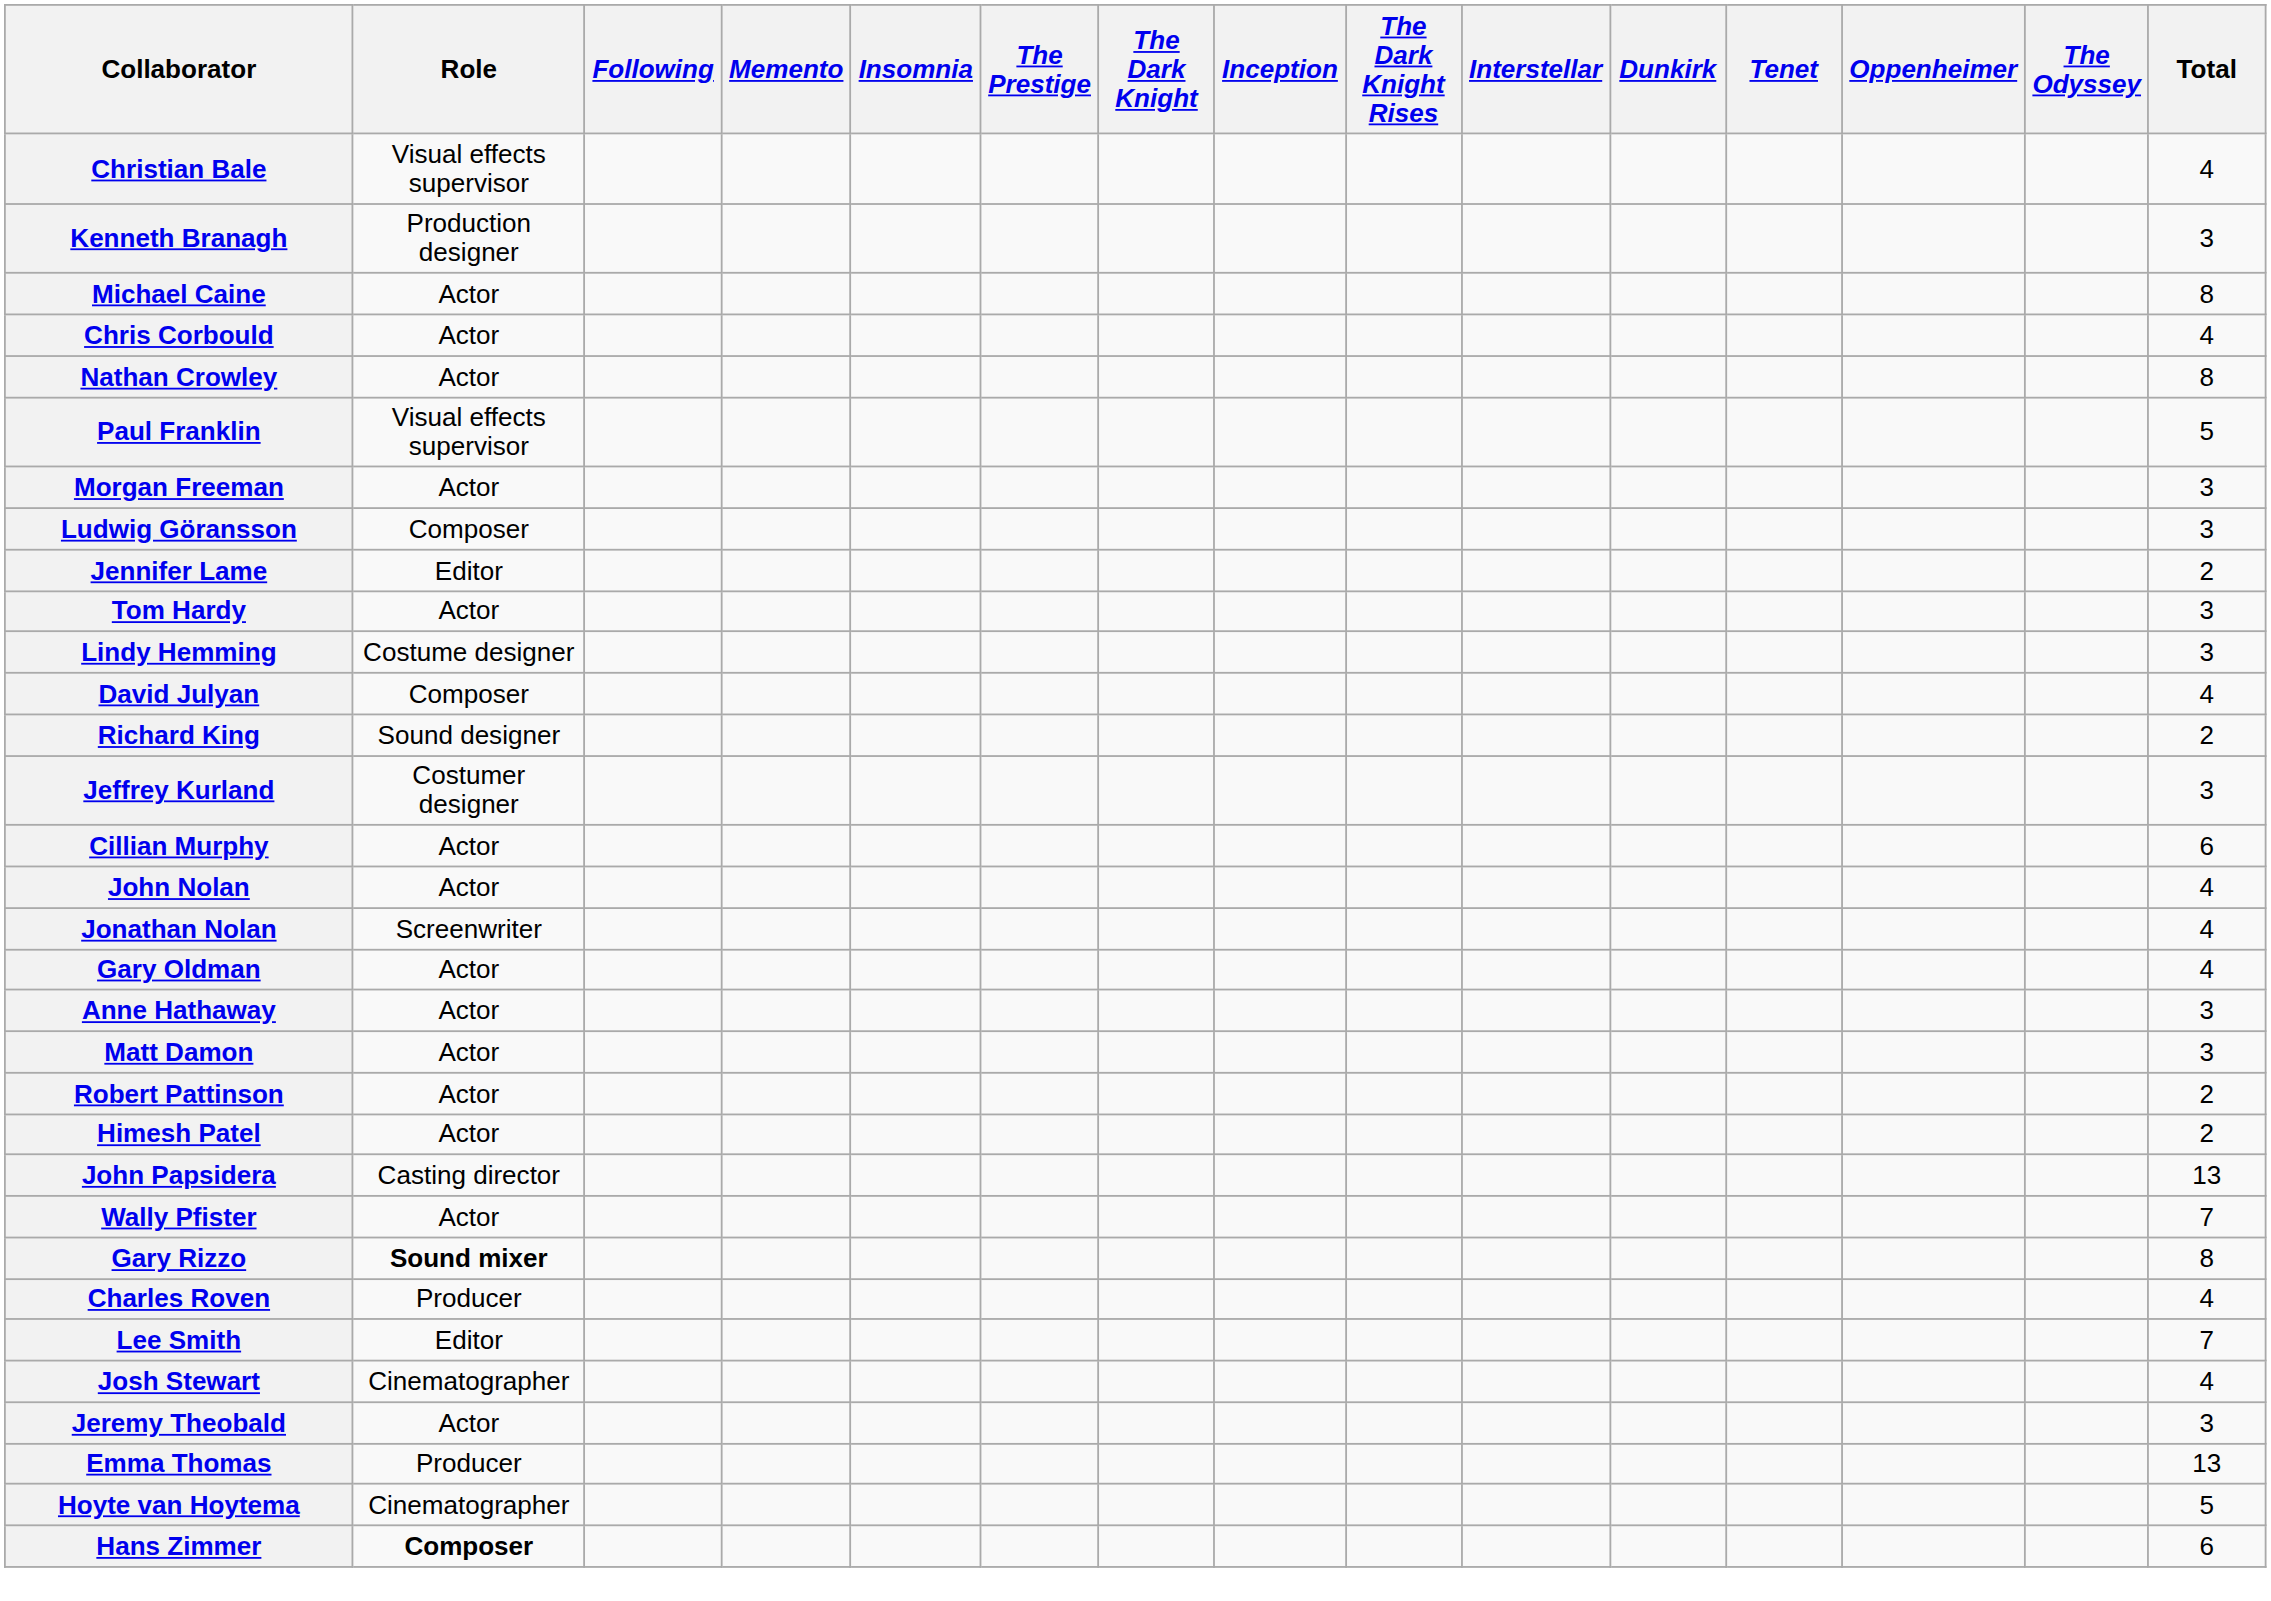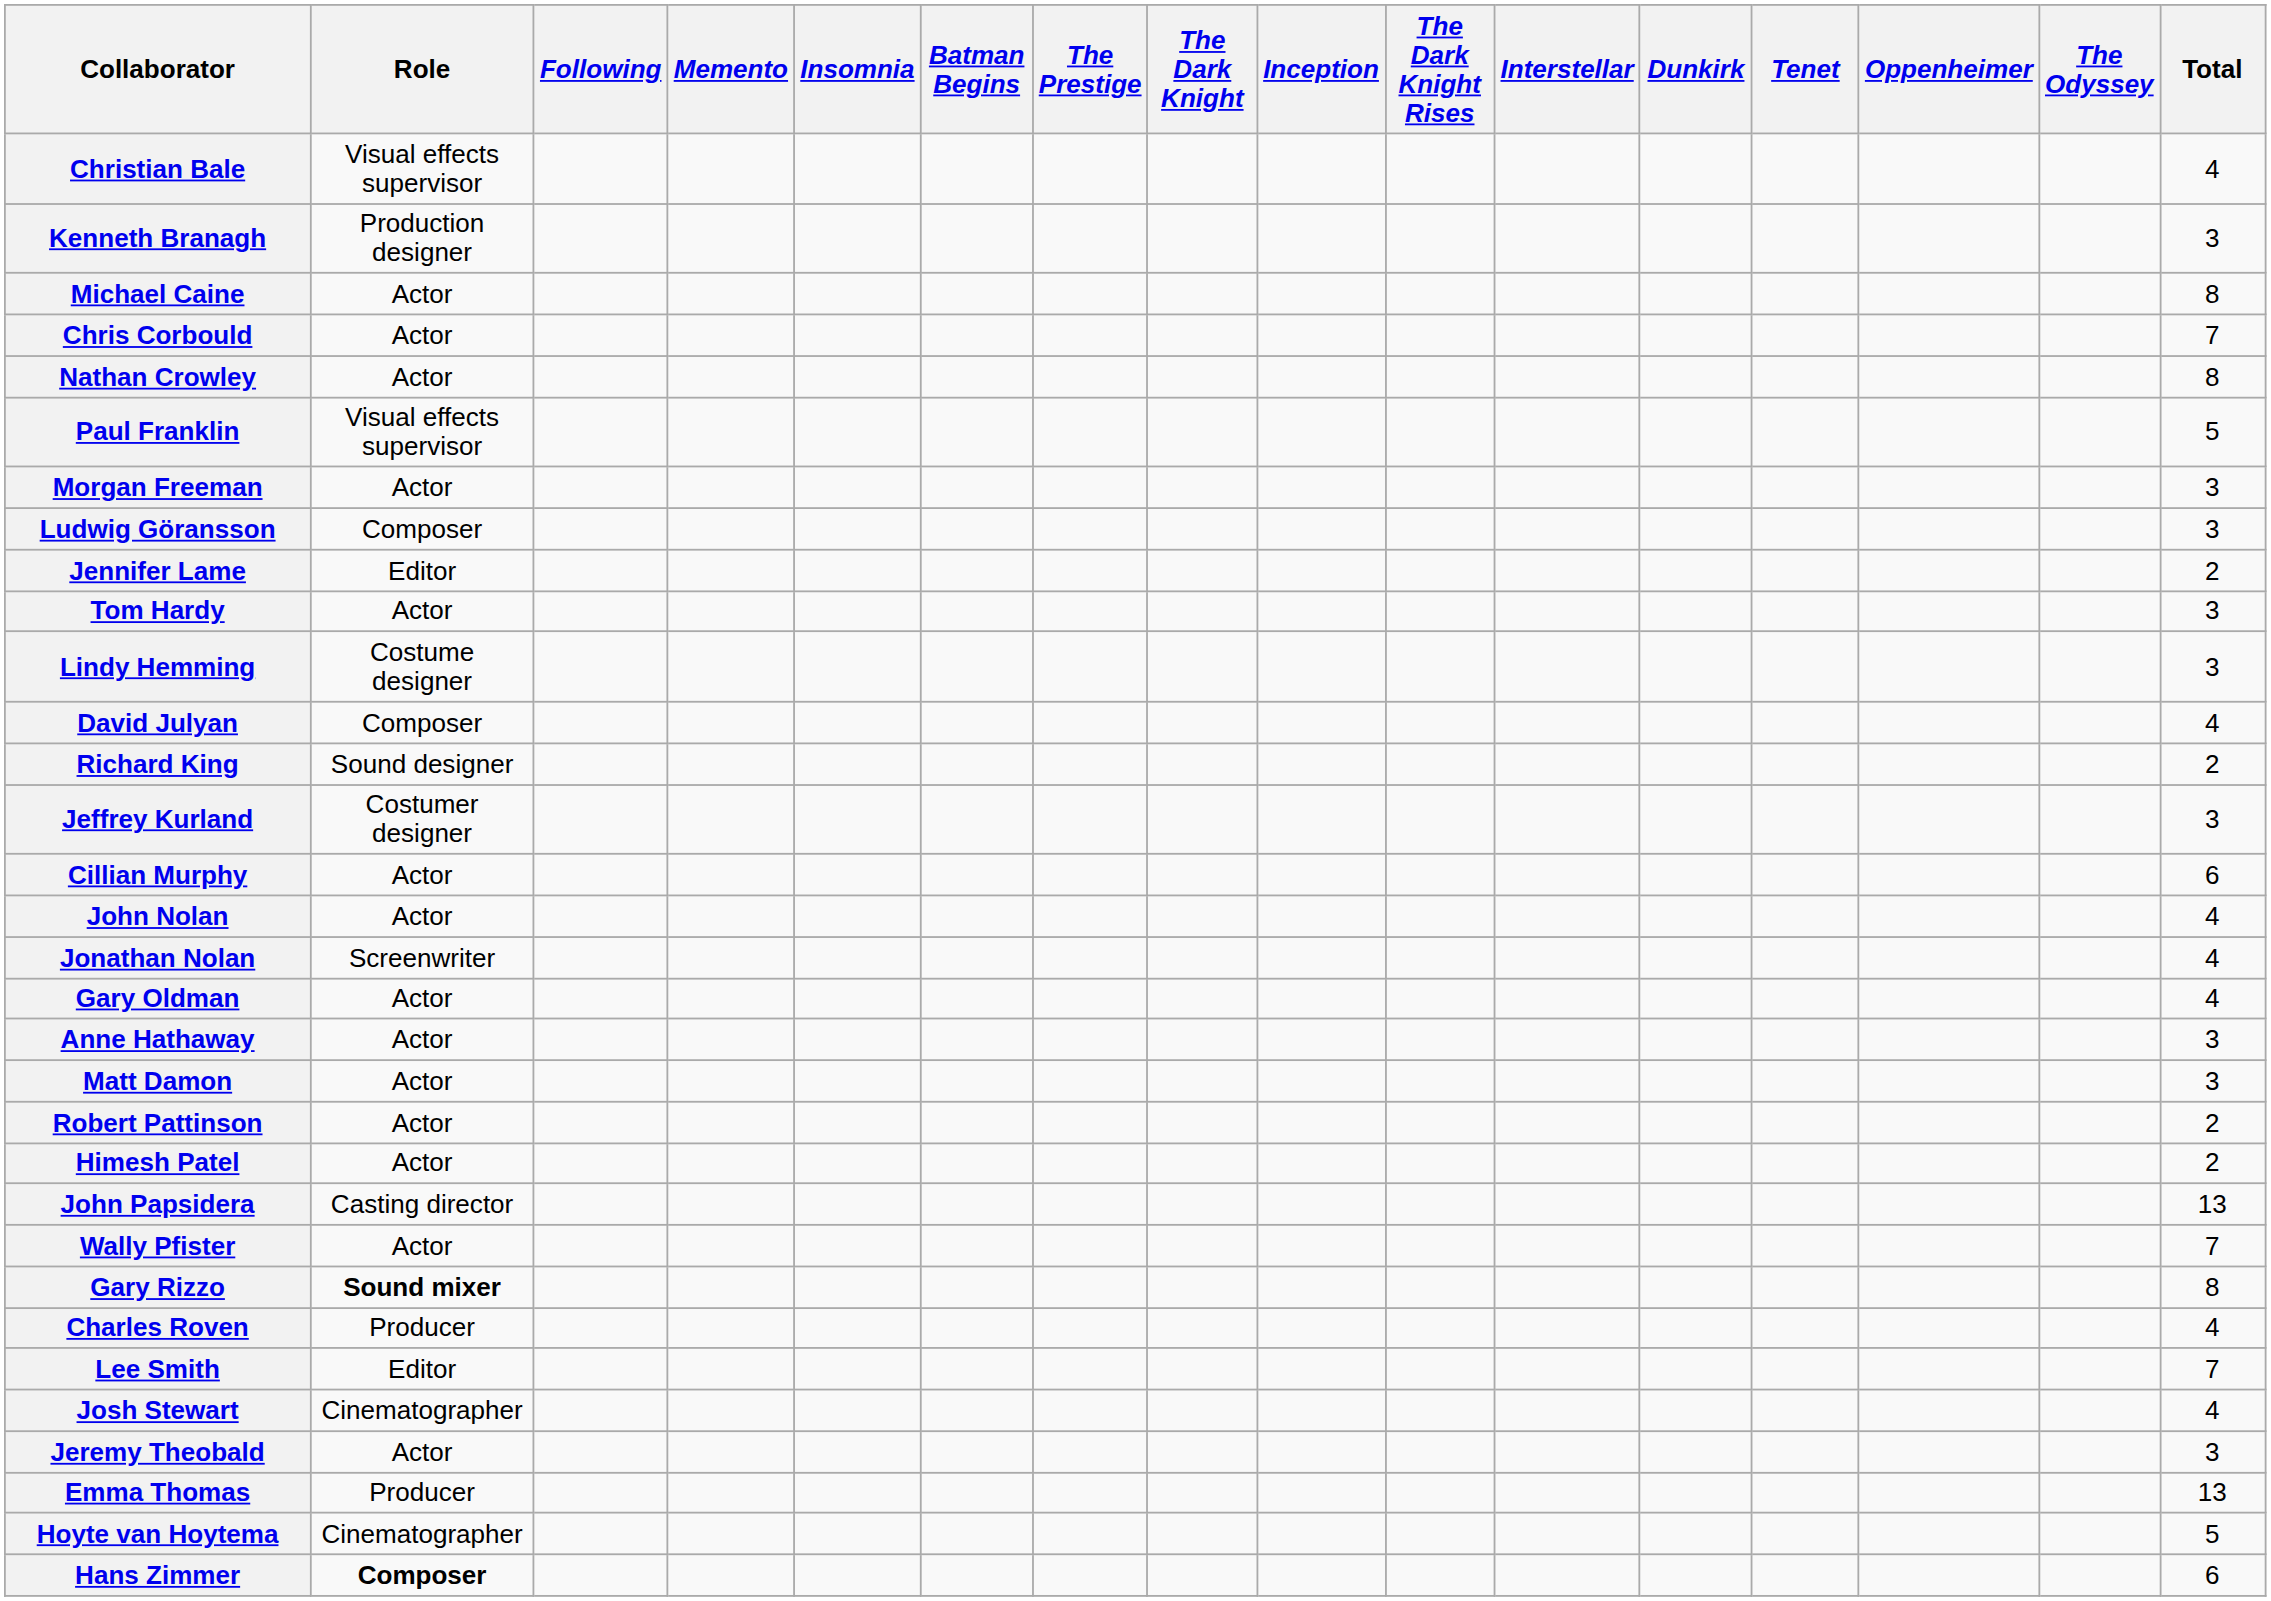 <table class="wikitable sortable" style="text-align:center;font-size:90%;">
 <tr>
 <th width="15%">Collaborator</th>
 <th width="10%">Role</th>
 <th width="5%"><em><a href='#'>Following</a></em></th>
 <th width="5%"><em><a href='#'>Memento</a></em></th>
 <th width="5%"><em><a href='#'>Insomnia</a></em></th>
+<th width="5%"><em><a href='#'>Batman Begins</a></em></th>
 <th width="5%"><em><a href='#'>The Prestige</a></em></th>
 <th width="5%"><em><a href='#'>The Dark Knight</a></em></th>
 <th width="5%"><em><a href='#'>Inception</a></em></th>
 <th width="5%"><em><a href='#'>The Dark Knight Rises</a></em></th>
 <th width="5%"><em><a href='#'>Interstellar</a></em></th>
 <th width="5%"><em><a href='#'>Dunkirk</a></em></th>
 <th width="5%"><em><a href='#'>Tenet</a></em></th>
 <th width="5%"><em><a href='#'>Oppenheimer</a></em></th>
 <th width="5%"><em><a href='#'>The Odyssey</a></em></th>
 <th width="5%">Total</th>
 </tr>
 <tr>
 <th><a href='#'>Christian Bale</a></th>
 <td>Visual effects supervisor</td>
+<td></td>
 <td></td>
 <td></td>
 <td></td>
 <td></td>
 <td></td>
 <td></td>
 <td></td>
 <td></td>
 <td></td>
 <td></td>
 <td></td>
 <td></td>
 <td>4</td>
 </tr>
 <tr>
 <th><a href='#'>Kenneth Branagh</a></th>
 <td>Production designer</td>
 <td></td>
 <td></td>
 <td></td>
 <td></td>
 <td></td>
 <td></td>
 <td></td>
 <td></td>
 <td></td>
 <td></td>
 <td></td>
 <td></td>
+<td></td>
 <td>3</td>
 </tr>
 <tr>
 <th><a href='#'>Michael Caine</a></th>
 <td>Actor</td>
+<td></td>
 <td></td>
 <td></td>
 <td></td>
 <td></td>
 <td></td>
 <td></td>
 <td></td>
 <td></td>
 <td></td>
 <td></td>
 <td></td>
 <td></td>
 <td>8</td>
 </tr>
 <tr>
 <th><a href='#'>Chris Corbould</a></th>
 <td>Actor</td>
 <td></td>
 <td></td>
 <td></td>
 <td></td>
 <td></td>
 <td></td>
 <td></td>
 <td></td>
 <td></td>
 <td></td>
 <td></td>
 <td></td>
-<td>4</td>
+<td></td>
+<td>7</td>
 </tr>
 <tr>
 <th><a href='#'>Nathan Crowley</a></th>
 <td>Actor</td>
+<td></td>
 <td></td>
 <td></td>
 <td></td>
 <td></td>
 <td></td>
 <td></td>
 <td></td>
 <td></td>
 <td></td>
 <td></td>
 <td></td>
 <td></td>
 <td>8</td>
 </tr>
 <tr>
 <th><a href='#'>Paul Franklin</a></th>
 <td>Visual effects supervisor</td>
 <td></td>
 <td></td>
 <td></td>
 <td></td>
 <td></td>
 <td></td>
 <td></td>
 <td></td>
 <td></td>
 <td></td>
 <td></td>
 <td></td>
+<td></td>
 <td>5</td>
 </tr>
 <tr>
 <th><a href='#'>Morgan Freeman</a></th>
 <td>Actor</td>
+<td></td>
 <td></td>
 <td></td>
 <td></td>
 <td></td>
 <td></td>
 <td></td>
 <td></td>
 <td></td>
 <td></td>
 <td></td>
 <td></td>
 <td></td>
 <td>3</td>
 </tr>
 <tr>
 <th><a href='#'>Ludwig Göransson</a></th>
 <td>Composer</td>
 <td></td>
 <td></td>
 <td></td>
 <td></td>
 <td></td>
 <td></td>
 <td></td>
 <td></td>
 <td></td>
 <td></td>
 <td></td>
 <td></td>
+<td></td>
 <td>3</td>
 </tr>
 <tr>
 <th><a href='#'>Jennifer Lame</a></th>
 <td>Editor</td>
+<td></td>
 <td></td>
 <td></td>
 <td></td>
 <td></td>
 <td></td>
 <td></td>
 <td></td>
 <td></td>
 <td></td>
 <td></td>
 <td></td>
 <td></td>
 <td>2</td>
 </tr>
 <tr>
 <th><a href='#'>Tom Hardy</a></th>
 <td>Actor</td>
 <td></td>
 <td></td>
 <td></td>
 <td></td>
 <td></td>
 <td></td>
 <td></td>
 <td></td>
 <td></td>
 <td></td>
 <td></td>
 <td></td>
+<td></td>
 <td>3</td>
 </tr>
 <tr>
 <th><a href='#'>Lindy Hemming</a></th>
 <td>Costume designer</td>
+<td></td>
 <td></td>
 <td></td>
 <td></td>
 <td></td>
 <td></td>
 <td></td>
 <td></td>
 <td></td>
 <td></td>
 <td></td>
 <td></td>
 <td></td>
 <td>3</td>
 </tr>
 <tr>
 <th><a href='#'>David Julyan</a></th>
 <td>Composer</td>
 <td></td>
 <td></td>
 <td></td>
 <td></td>
 <td></td>
 <td></td>
 <td></td>
 <td></td>
 <td></td>
 <td></td>
 <td></td>
 <td></td>
+<td></td>
 <td>4</td>
 </tr>
 <tr>
 <th><a href='#'>Richard King</a></th>
 <td>Sound designer</td>
+<td></td>
 <td></td>
 <td></td>
 <td></td>
 <td></td>
 <td></td>
 <td></td>
 <td></td>
 <td></td>
 <td></td>
 <td></td>
 <td></td>
 <td></td>
 <td>2</td>
 </tr>
 <tr>
 <th><a href='#'>Jeffrey Kurland</a></th>
 <td>Costumer designer</td>
 <td></td>
 <td></td>
 <td></td>
 <td></td>
 <td></td>
 <td></td>
 <td></td>
 <td></td>
 <td></td>
 <td></td>
 <td></td>
 <td></td>
+<td></td>
 <td>3</td>
 </tr>
 <tr>
 <th><a href='#'>Cillian Murphy</a></th>
 <td>Actor</td>
+<td></td>
 <td></td>
 <td></td>
 <td></td>
 <td></td>
 <td></td>
 <td></td>
 <td></td>
 <td></td>
 <td></td>
 <td></td>
 <td></td>
 <td></td>
 <td>6</td>
 </tr>
 <tr>
 <th><a href='#'>John Nolan</a></th>
 <td>Actor</td>
 <td></td>
 <td></td>
 <td></td>
 <td></td>
 <td></td>
 <td></td>
 <td></td>
 <td></td>
 <td></td>
 <td></td>
 <td></td>
 <td></td>
+<td></td>
 <td>4</td>
 </tr>
 <tr>
 <th><a href='#'>Jonathan Nolan</a></th>
 <td>Screenwriter</td>
+<td></td>
 <td></td>
 <td></td>
 <td></td>
 <td></td>
 <td></td>
 <td></td>
 <td></td>
 <td></td>
 <td></td>
 <td></td>
 <td></td>
 <td></td>
 <td>4</td>
 </tr>
 <tr>
 <th><a href='#'>Gary Oldman</a></th>
 <td>Actor</td>
 <td></td>
 <td></td>
 <td></td>
 <td></td>
 <td></td>
 <td></td>
 <td></td>
 <td></td>
 <td></td>
 <td></td>
 <td></td>
 <td></td>
+<td></td>
 <td>4</td>
 </tr>
 <tr>
 <th><a href='#'>Anne Hathaway</a></th>
 <td>Actor</td>
+<td></td>
 <td></td>
 <td></td>
 <td></td>
 <td></td>
 <td></td>
 <td></td>
 <td></td>
 <td></td>
 <td></td>
 <td></td>
 <td></td>
 <td></td>
 <td>3</td>
 </tr>
 <tr>
 <th><a href='#'>Matt Damon</a></th>
 <td>Actor</td>
 <td></td>
 <td></td>
 <td></td>
 <td></td>
 <td></td>
 <td></td>
 <td></td>
 <td></td>
 <td></td>
 <td></td>
 <td></td>
 <td></td>
+<td></td>
 <td>3</td>
 </tr>
 <tr>
 <th><a href='#'>Robert Pattinson</a></th>
 <td>Actor</td>
+<td></td>
 <td></td>
 <td></td>
 <td></td>
 <td></td>
 <td></td>
 <td></td>
 <td></td>
 <td></td>
 <td></td>
 <td></td>
 <td></td>
 <td></td>
 <td>2</td>
 </tr>
 <tr>
 <th><a href='#'>Himesh Patel</a></th>
 <td>Actor</td>
 <td></td>
 <td></td>
 <td></td>
 <td></td>
 <td></td>
 <td></td>
 <td></td>
 <td></td>
 <td></td>
 <td></td>
 <td></td>
 <td></td>
+<td></td>
 <td>2</td>
 </tr>
 <tr>
 <th><a href='#'>John Papsidera</a></th>
 <td>Casting director</td>
+<td></td>
 <td></td>
 <td></td>
 <td></td>
 <td></td>
 <td></td>
 <td></td>
 <td></td>
 <td></td>
 <td></td>
 <td></td>
 <td></td>
 <td></td>
 <td>13</td>
 </tr>
 <tr>
 <th><a href='#'>Wally Pfister</a></th>
 <td>Actor</td>
 <td></td>
 <td></td>
 <td></td>
 <td></td>
 <td></td>
 <td></td>
 <td></td>
 <td></td>
 <td></td>
 <td></td>
 <td></td>
 <td></td>
+<td></td>
 <td>7</td>
 </tr>
 <tr>
 <th><a href='#'>Gary Rizzo</a></th>
 <td><strong>Sound mixer</strong></td>
+<td></td>
 <td></td>
 <td></td>
 <td></td>
 <td></td>
 <td></td>
 <td></td>
 <td></td>
 <td></td>
 <td></td>
 <td></td>
 <td></td>
 <td></td>
 <td>8</td>
 </tr>
 <tr>
 <th><a href='#'>Charles Roven</a></th>
 <td>Producer</td>
 <td></td>
 <td></td>
 <td></td>
 <td></td>
 <td></td>
 <td></td>
 <td></td>
 <td></td>
 <td></td>
 <td></td>
 <td></td>
 <td></td>
+<td></td>
 <td>4</td>
 </tr>
 <tr>
 <th><a href='#'>Lee Smith</a></th>
 <td>Editor</td>
+<td></td>
 <td></td>
 <td></td>
 <td></td>
 <td></td>
 <td></td>
 <td></td>
 <td></td>
 <td></td>
 <td></td>
 <td></td>
 <td></td>
 <td></td>
 <td>7</td>
 </tr>
 <tr>
 <th><a href='#'>Josh Stewart</a></th>
 <td>Cinematographer</td>
 <td></td>
 <td></td>
 <td></td>
 <td></td>
 <td></td>
 <td></td>
 <td></td>
 <td></td>
 <td></td>
 <td></td>
 <td></td>
 <td></td>
+<td></td>
 <td>4</td>
 </tr>
 <tr>
 <th><a href='#'>Jeremy Theobald</a></th>
 <td>Actor</td>
+<td></td>
 <td></td>
 <td></td>
 <td></td>
 <td></td>
 <td></td>
 <td></td>
 <td></td>
 <td></td>
 <td></td>
 <td></td>
 <td></td>
 <td></td>
 <td>3</td>
 </tr>
 <tr>
 <th><a href='#'>Emma Thomas</a></th>
 <td>Producer</td>
 <td></td>
 <td></td>
 <td></td>
 <td></td>
 <td></td>
 <td></td>
 <td></td>
 <td></td>
 <td></td>
 <td></td>
 <td></td>
 <td></td>
+<td></td>
 <td>13</td>
 </tr>
 <tr>
 <th><a href='#'>Hoyte van Hoytema</a></th>
 <td>Cinematographer</td>
+<td></td>
 <td></td>
 <td></td>
 <td></td>
 <td></td>
 <td></td>
 <td></td>
 <td></td>
 <td></td>
 <td></td>
 <td></td>
 <td></td>
 <td></td>
 <td>5</td>
 </tr>
 <tr>
 <th><a href='#'>Hans Zimmer</a></th>
 <td><strong>Composer</strong></td>
 <td></td>
 <td></td>
 <td></td>
 <td></td>
 <td></td>
 <td></td>
 <td></td>
 <td></td>
 <td></td>
 <td></td>
 <td></td>
 <td></td>
+<td></td>
 <td>6</td>
 </tr>
 </table>
